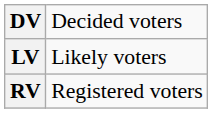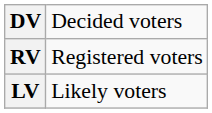 <table class="wikitable">
 <tr>
 <th scope="row">DV</th>
 <td>Decided voters</td>
 </tr>
 <tr>
+<th scope="row">RV</th>
+<td>Registered voters</td>
+</tr>
+<tr>
 <th scope="row">LV</th>
 <td>Likely voters</td>
 </tr>
-<tr>
-<th scope="row">RV</th>
-<td>Registered voters</td>
-</tr>
 </table>
